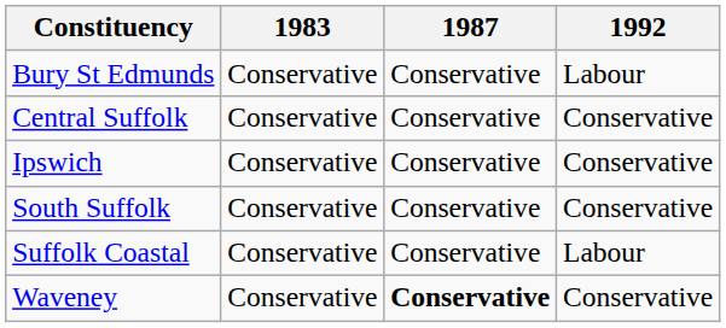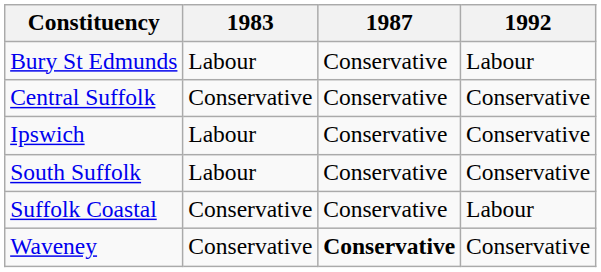 <table class="wikitable">
 <tr>
 <th>Constituency</th>
 <th>1983</th>
 <th>1987</th>
 <th>1992</th>
 </tr>
 <tr>
 <td><a href='#'>Bury St Edmunds</a></td>
-<td bgcolor=>Conservative</td>
+<td bgcolor=>Labour</td>
 <td bgcolor=>Conservative</td>
 <td bgcolor=>Labour</td>
 </tr>
 <tr>
 <td><a href='#'>Central Suffolk</a></td>
 <td bgcolor=>Conservative</td>
 <td bgcolor=>Conservative</td>
 <td bgcolor=>Conservative</td>
 </tr>
 <tr>
 <td><a href='#'>Ipswich</a></td>
-<td bgcolor=>Conservative</td>
+<td bgcolor=>Labour</td>
 <td bgcolor=>Conservative</td>
 <td bgcolor=>Conservative</td>
 </tr>
 <tr>
 <td><a href='#'>South Suffolk</a></td>
-<td bgcolor=>Conservative</td>
+<td bgcolor=>Labour</td>
 <td bgcolor=>Conservative</td>
 <td bgcolor=>Conservative</td>
 </tr>
 <tr>
 <td><a href='#'>Suffolk Coastal</a></td>
 <td bgcolor=>Conservative</td>
 <td bgcolor=>Conservative</td>
 <td bgcolor=>Labour</td>
 </tr>
 <tr>
 <td><a href='#'>Waveney</a></td>
 <td bgcolor=>Conservative</td>
 <td bgcolor=><strong>Conservative</strong></td>
 <td bgcolor=>Conservative</td>
 </tr>
 </table>
